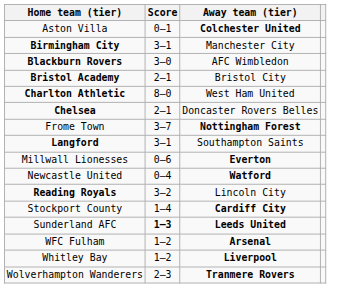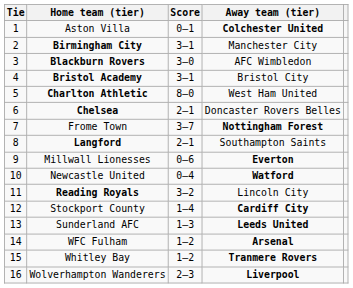 <table class="wikitable" style="text-align:center; font-size:85%">
 <tr>
+<th>Tie</th>
 <th>Home team (tier)</th>
 <th>Score</th>
 <th>Away team (tier)</th>
 <th></th>
 </tr>
 <tr>
+<td align="center">1</td>
 <td>Aston Villa</td>
 <td align="center">0–1</td>
 <td><strong>Colchester United</strong></td>
 <td></td>
 </tr>
 <tr>
+<td align="center">2</td>
 <td><strong>Birmingham City</strong></td>
 <td align="center">3–1</td>
 <td>Manchester City</td>
 <td></td>
 </tr>
 <tr>
+<td align="center">3</td>
 <td><strong>Blackburn Rovers</strong></td>
 <td align="center">3–0</td>
 <td>AFC Wimbledon</td>
 <td></td>
 </tr>
 <tr>
+<td align="center">4</td>
 <td><strong>Bristol Academy</strong></td>
-<td align="center">2–1 </td>
+<td align="center">3–1 </td>
 <td>Bristol City</td>
 <td></td>
 </tr>
 <tr>
+<td align="center">5</td>
 <td><strong>Charlton Athletic</strong></td>
 <td align="center">8–0</td>
 <td>West Ham United</td>
 <td></td>
 </tr>
 <tr>
+<td align="center">6</td>
 <td><strong>Chelsea</strong></td>
 <td align="center">2–1</td>
 <td>Doncaster Rovers Belles</td>
 <td></td>
 </tr>
 <tr>
+<td align="center">7</td>
 <td>Frome Town</td>
 <td align="center">3–7</td>
 <td><strong>Nottingham Forest</strong></td>
 <td></td>
 </tr>
 <tr>
+<td align="center">8</td>
 <td><strong>Langford</strong></td>
-<td align="center">3–1 </td>
+<td align="center">2–1 </td>
 <td>Southampton Saints</td>
 <td></td>
 </tr>
 <tr>
+<td align="center">9</td>
 <td>Millwall Lionesses</td>
 <td align="center">0–6</td>
 <td><strong>Everton</strong></td>
 <td></td>
 </tr>
 <tr>
+<td align="center">10</td>
 <td>Newcastle United</td>
 <td align="center">0–4</td>
 <td><strong>Watford</strong></td>
 <td></td>
 </tr>
 <tr>
+<td align="center">11</td>
 <td><strong>Reading Royals</strong></td>
 <td align="center">3–2</td>
 <td>Lincoln City</td>
 <td></td>
 </tr>
 <tr>
+<td align="center">12</td>
 <td>Stockport County</td>
 <td align="center">1–4</td>
 <td><strong>Cardiff City</strong></td>
 <td></td>
 </tr>
 <tr>
+<td align="center">13</td>
 <td>Sunderland AFC</td>
-<td align="center"><strong>1–3</strong></td>
+<td align="center">1–3</td>
 <td><strong>Leeds United</strong></td>
 <td></td>
 </tr>
 <tr>
+<td align="center">14</td>
 <td>WFC Fulham</td>
 <td align="center">1–2</td>
 <td><strong>Arsenal</strong></td>
 <td></td>
 </tr>
 <tr>
+<td align="center">15</td>
 <td>Whitley Bay</td>
 <td align="center">1–2 </td>
+<td><strong>Tranmere Rovers</strong></td>
+<td></td>
+</tr>
+<tr>
+<td align="center">16</td>
+<td>Wolverhampton Wanderers</td>
+<td align="center">2–3 </td>
 <td><strong>Liverpool</strong></td>
 <td></td>
 </tr>
-<tr>
-<td>Wolverhampton Wanderers</td>
-<td align="center">2–3 </td>
-<td><strong>Tranmere Rovers</strong></td>
-<td></td>
-</tr>
 </table>
